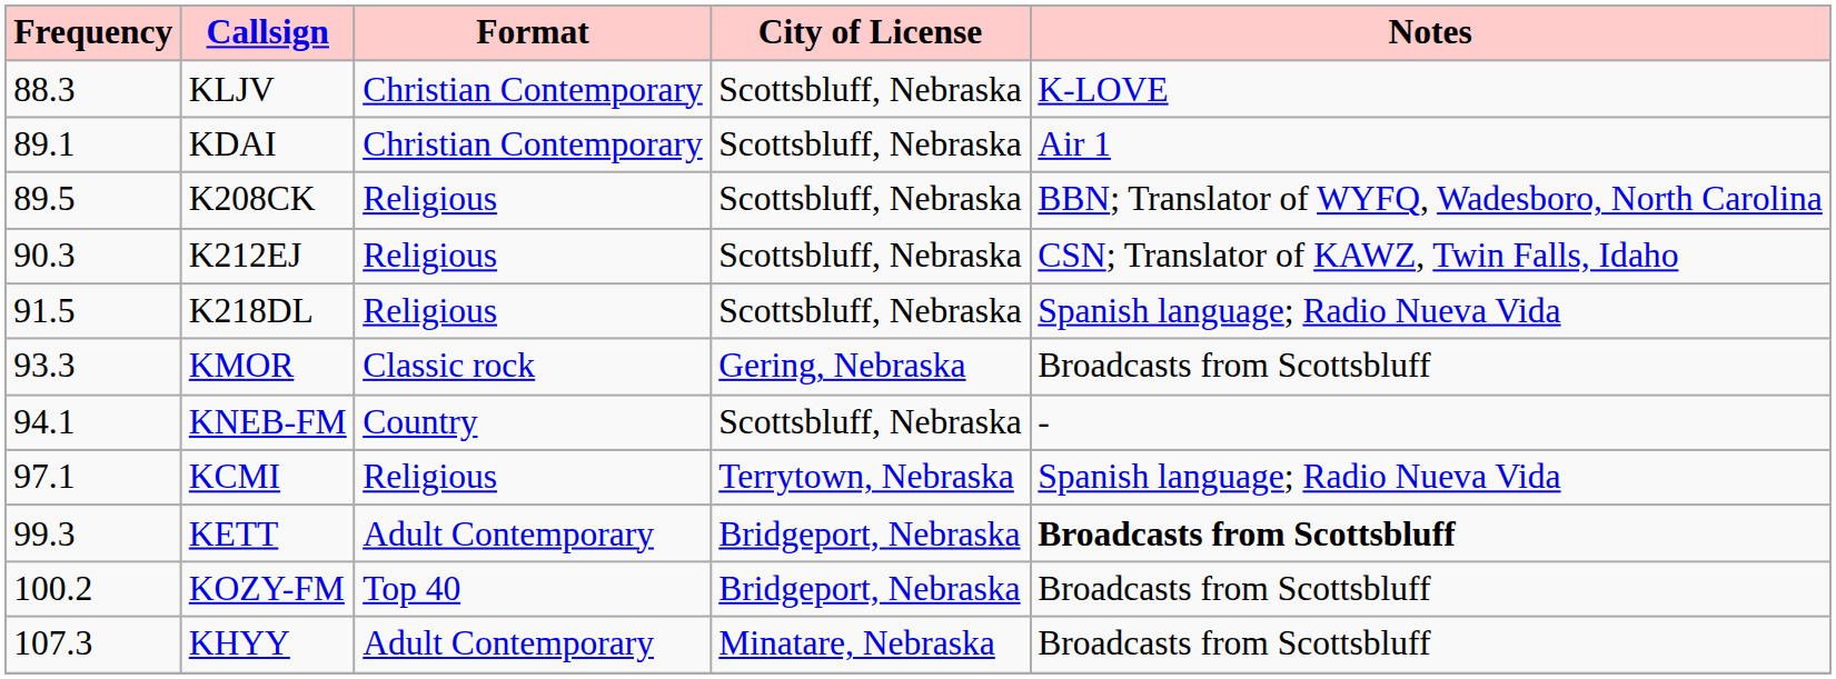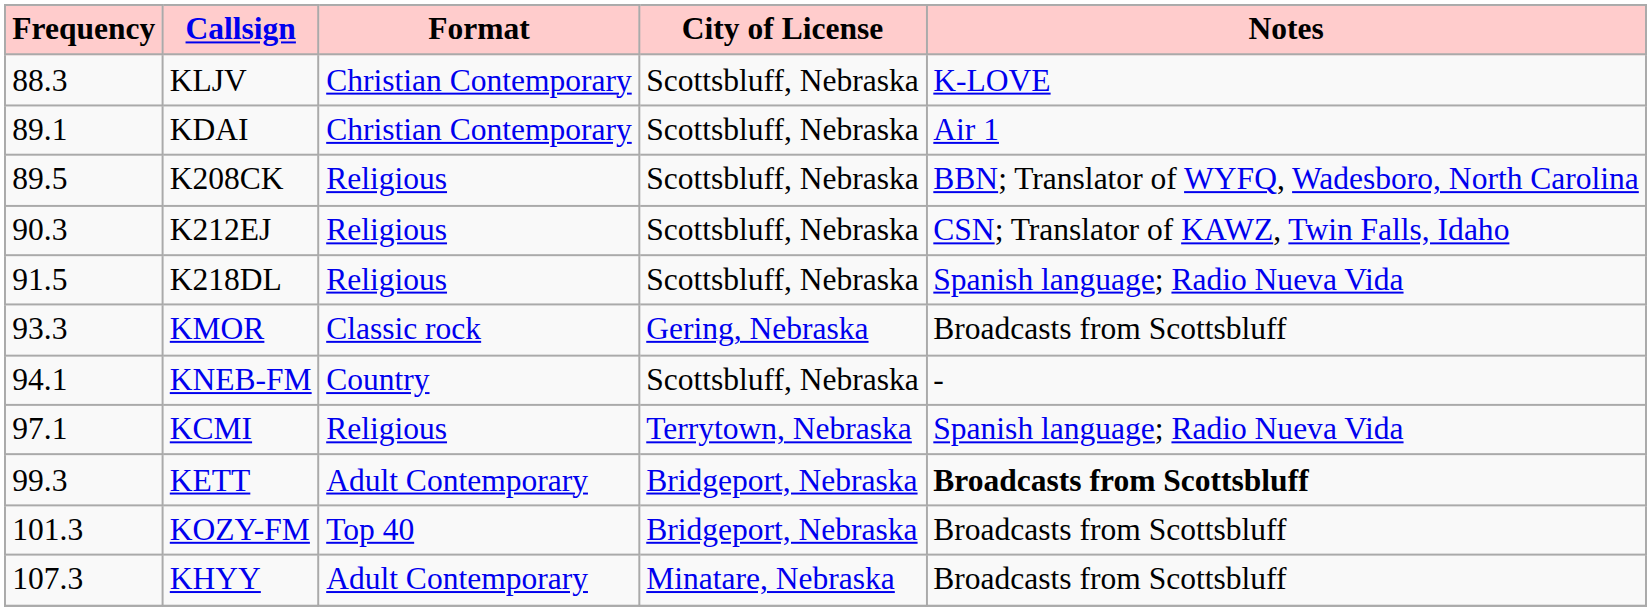 <table class="wikitable" border="1">
 <tr>
 <th style="background:#ffcccc;"><strong>Frequency</strong></th>
 <th style="background:#ffcccc;"><strong><a href='#'>Callsign</a></strong></th>
 <th style="background:#ffcccc;"><strong>Format</strong></th>
 <th style="background:#ffcccc;"><strong>City of License</strong></th>
 <th style="background:#ffcccc;"><strong>Notes</strong></th>
 </tr>
 <tr>
 <td>88.3</td>
 <td>KLJV</td>
 <td><a href='#'>Christian Contemporary</a></td>
 <td>Scottsbluff, Nebraska</td>
 <td><a href='#'>K-LOVE</a></td>
 </tr>
 <tr>
 <td>89.1</td>
 <td>KDAI</td>
 <td><a href='#'>Christian Contemporary</a></td>
 <td>Scottsbluff, Nebraska</td>
 <td><a href='#'>Air 1</a></td>
 </tr>
 <tr>
 <td>89.5</td>
 <td>K208CK</td>
 <td><a href='#'>Religious</a></td>
 <td>Scottsbluff, Nebraska</td>
 <td><a href='#'>BBN</a>; Translator of <a href='#'>WYFQ</a>, <a href='#'>Wadesboro, North Carolina</a></td>
 </tr>
 <tr>
 <td>90.3</td>
 <td>K212EJ</td>
 <td><a href='#'>Religious</a></td>
 <td>Scottsbluff, Nebraska</td>
 <td><a href='#'>CSN</a>; Translator of <a href='#'>KAWZ</a>, <a href='#'>Twin Falls, Idaho</a></td>
 </tr>
 <tr>
 <td>91.5</td>
 <td>K218DL</td>
 <td><a href='#'>Religious</a></td>
 <td>Scottsbluff, Nebraska</td>
 <td><a href='#'>Spanish language</a>; <a href='#'>Radio Nueva Vida</a></td>
 </tr>
 <tr>
 <td>93.3</td>
 <td><a href='#'>KMOR</a></td>
 <td><a href='#'>Classic rock</a></td>
 <td><a href='#'>Gering, Nebraska</a></td>
 <td>Broadcasts from Scottsbluff</td>
 </tr>
 <tr>
 <td>94.1</td>
 <td><a href='#'>KNEB-FM</a></td>
 <td><a href='#'>Country</a></td>
 <td>Scottsbluff, Nebraska</td>
 <td>-</td>
 </tr>
 <tr>
 <td>97.1</td>
 <td><a href='#'>KCMI</a></td>
 <td><a href='#'>Religious</a></td>
 <td><a href='#'>Terrytown, Nebraska</a></td>
 <td><a href='#'>Spanish language</a>; <a href='#'>Radio Nueva Vida</a></td>
 </tr>
 <tr>
 <td>99.3</td>
 <td><a href='#'>KETT</a></td>
 <td><a href='#'>Adult Contemporary</a></td>
 <td><a href='#'>Bridgeport, Nebraska</a></td>
 <td><strong>Broadcasts from Scottsbluff</strong></td>
 </tr>
 <tr>
-<td>100.2</td>
+<td>101.3</td>
 <td><a href='#'>KOZY-FM</a></td>
 <td><a href='#'>Top 40</a></td>
 <td><a href='#'>Bridgeport, Nebraska</a></td>
 <td>Broadcasts from Scottsbluff</td>
 </tr>
 <tr>
 <td>107.3</td>
 <td><a href='#'>KHYY</a></td>
 <td><a href='#'>Adult Contemporary</a></td>
 <td><a href='#'>Minatare, Nebraska</a></td>
 <td>Broadcasts from Scottsbluff</td>
 </tr>
 <tr>
 </tr>
 </table>
